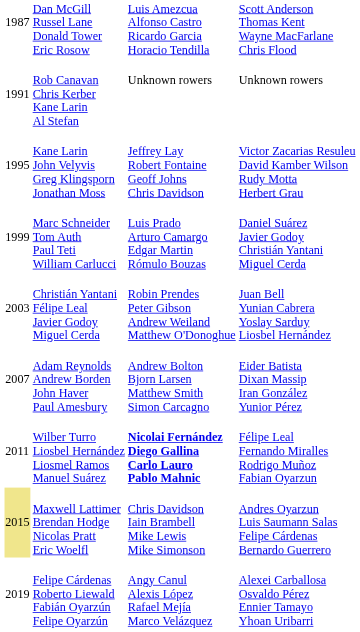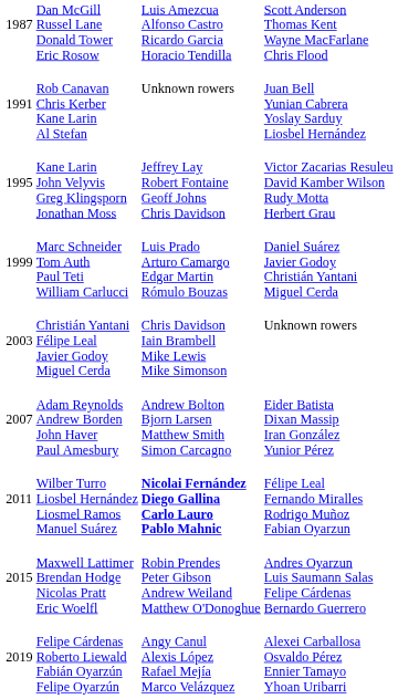 <table>
 <tr>
 <td>1987</td>
 <td><br><a href='#'>Dan McGill</a><br> <a href='#'>Russel Lane</a><br> <a href='#'>Donald Tower</a><br> <a href='#'>Eric Rosow</a></td>
 <td><br><a href='#'>Luis Amezcua</a><br><a href='#'>Alfonso Castro</a><br><a href='#'>Ricardo Garcia</a><br><a href='#'>Horacio Tendilla</a></td>
 <td><br><a href='#'>Scott Anderson</a><br><a href='#'>Thomas Kent</a><br><a href='#'>Wayne MacFarlane</a><br><a href='#'>Chris Flood</a></td>
 </tr>
 <tr>
 <td>1991</td>
 <td><br><a href='#'>Rob Canavan</a><br><a href='#'>Chris Kerber</a><br><a href='#'>Kane Larin</a><br><a href='#'>Al Stefan</a></td>
 <td valign=top><br>Unknown rowers</td>
-<td valign=top><br>Unknown rowers</td>
+<td><br><a href='#'>Juan Bell</a><br><a href='#'>Yunian Cabrera</a><br><a href='#'>Yoslay Sarduy</a><br><a href='#'>Liosbel Hernández</a></td>
 </tr>
 <tr>
 <td>1995</td>
 <td><br><a href='#'>Kane Larin</a><br><a href='#'>John Velyvis</a><br><a href='#'>Greg Klingsporn</a><br><a href='#'>Jonathan Moss</a></td>
 <td><br><a href='#'>Jeffrey Lay</a><br><a href='#'>Robert Fontaine</a><br><a href='#'>Geoff Johns</a><br><a href='#'>Chris Davidson</a></td>
 <td><br><a href='#'>Victor Zacarias Resuleu</a><br><a href='#'>David Kamber Wilson</a><br><a href='#'>Rudy Motta</a><br><a href='#'>Herbert Grau</a></td>
 </tr>
 <tr>
 <td>1999</td>
 <td><br><a href='#'>Marc Schneider</a><br><a href='#'>Tom Auth</a><br><a href='#'>Paul Teti</a><br><a href='#'>William Carlucci</a></td>
 <td><br><a href='#'>Luis Prado</a><br><a href='#'>Arturo Camargo</a><br><a href='#'>Edgar Martin</a><br><a href='#'>Rómulo Bouzas</a></td>
 <td><br><a href='#'>Daniel Suárez</a><br><a href='#'>Javier Godoy</a><br><a href='#'>Christián Yantani</a><br><a href='#'>Miguel Cerda</a></td>
 </tr>
 <tr>
 <td>2003</td>
 <td><br><a href='#'>Christián Yantani</a><br><a href='#'>Félipe Leal</a><br><a href='#'>Javier Godoy</a><br><a href='#'>Miguel Cerda</a></td>
-<td><br><a href='#'>Robin Prendes</a><br><a href='#'>Peter Gibson</a><br><a href='#'>Andrew Weiland</a><br><a href='#'>Matthew O'Donoghue</a></td>
-<td><br><a href='#'>Juan Bell</a><br><a href='#'>Yunian Cabrera</a><br><a href='#'>Yoslay Sarduy</a><br><a href='#'>Liosbel Hernández</a></td>
+<td><br><a href='#'>Chris Davidson</a><br><a href='#'>Iain Brambell</a><br><a href='#'>Mike Lewis</a><br><a href='#'>Mike Simonson</a></td>
+<td valign=top><br>Unknown rowers</td>
 </tr>
 <tr>
 <td>2007</td>
 <td><br><a href='#'>Adam Reynolds</a><br><a href='#'>Andrew Borden</a><br><a href='#'>John Haver</a><br><a href='#'>Paul Amesbury</a></td>
 <td><br><a href='#'>Andrew Bolton</a><br><a href='#'>Bjorn Larsen</a><br><a href='#'>Matthew Smith</a><br><a href='#'>Simon Carcagno</a></td>
 <td><br><a href='#'>Eider Batista</a><br><a href='#'>Dixan Massip</a><br><a href='#'>Iran González</a><br><a href='#'>Yunior Pérez</a></td>
 </tr>
 <tr>
 <td>2011<br></td>
 <td><br><a href='#'>Wilber Turro</a><br> <a href='#'>Liosbel Hernández</a><br> <a href='#'>Liosmel Ramos</a><br> <a href='#'>Manuel Suárez</a></td>
 <td><strong><br><a href='#'>Nicolai Fernández</a><br> <a href='#'>Diego Gallina</a><br> <a href='#'>Carlo Lauro</a><br> <a href='#'>Pablo Mahnic</a></strong></td>
 <td><br><a href='#'>Félipe Leal</a><br> <a href='#'>Fernando Miralles</a><br> <a href='#'>Rodrigo Muñoz</a><br> <a href='#'>Fabian Oyarzun</a></td>
 </tr>
 <tr>
-<td style="background: khaki;">2015<br></td>
+<td>2015<br></td>
 <td><br><a href='#'>Maxwell Lattimer</a><br><a href='#'>Brendan Hodge</a><br><a href='#'>Nicolas Pratt</a><br><a href='#'>Eric Woelfl</a></td>
-<td><br><a href='#'>Chris Davidson</a><br><a href='#'>Iain Brambell</a><br><a href='#'>Mike Lewis</a><br><a href='#'>Mike Simonson</a></td>
+<td><br><a href='#'>Robin Prendes</a><br><a href='#'>Peter Gibson</a><br><a href='#'>Andrew Weiland</a><br><a href='#'>Matthew O'Donoghue</a></td>
 <td><br><a href='#'>Andres Oyarzun</a><br><a href='#'>Luis Saumann Salas</a><br><a href='#'>Felipe Cárdenas</a><br><a href='#'>Bernardo Guerrero</a></td>
 </tr>
 <tr>
 <td>2019 <br></td>
 <td><br><a href='#'>Felipe Cárdenas</a><br><a href='#'>Roberto Liewald</a><br><a href='#'>Fabián Oyarzún</a><br><a href='#'>Felipe Oyarzún</a></td>
 <td><br><a href='#'>Angy Canul</a><br><a href='#'>Alexis López</a><br><a href='#'>Rafael Mejía</a><br><a href='#'>Marco Velázquez</a></td>
 <td><br><a href='#'>Alexei Carballosa</a><br><a href='#'>Osvaldo Pérez</a><br><a href='#'>Ennier Tamayo</a><br><a href='#'>Yhoan Uribarri</a></td>
 </tr>
 </table>
